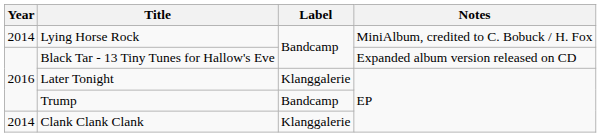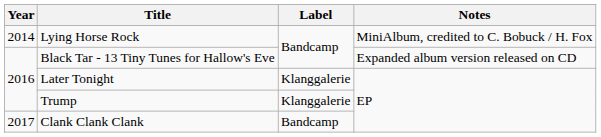 <table class="wikitable">
 <tr>
 <th>Year</th>
 <th>Title</th>
 <th>Label</th>
 <th>Notes</th>
 </tr>
 <tr>
 <td>2014</td>
 <td>Lying Horse Rock</td>
 <td rowspan="2">Bandcamp</td>
 <td>MiniAlbum, credited to C. Bobuck / H. Fox</td>
 </tr>
 <tr>
 <td rowspan="3">2016</td>
 <td>Black Tar - 13 Tiny Tunes for Hallow's Eve</td>
 <td>Expanded album version released on CD</td>
 </tr>
 <tr>
 <td>Later Tonight</td>
 <td>Klanggalerie</td>
 <td rowspan="3">EP</td>
 </tr>
 <tr>
 <td>Trump</td>
+<td>Klanggalerie</td>
+</tr>
+<tr>
+<td>2017</td>
+<td>Clank Clank Clank</td>
 <td>Bandcamp</td>
 </tr>
-<tr>
-<td>2014</td>
-<td>Clank Clank Clank</td>
-<td>Klanggalerie</td>
-</tr>
 </table>
